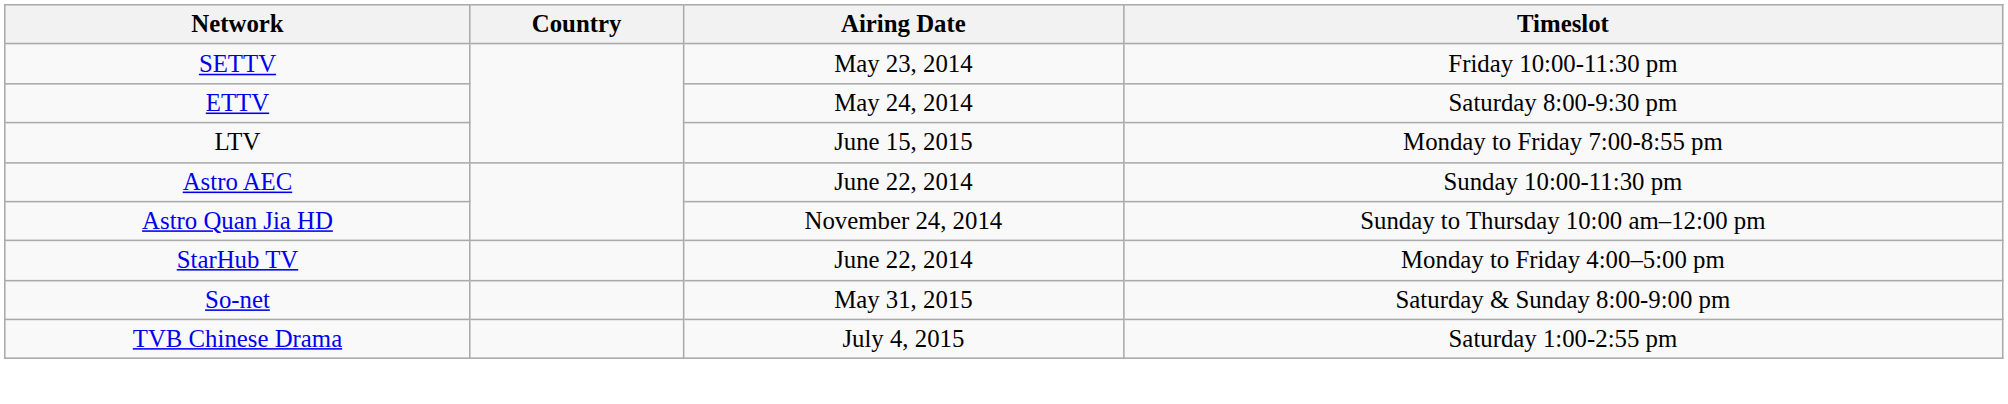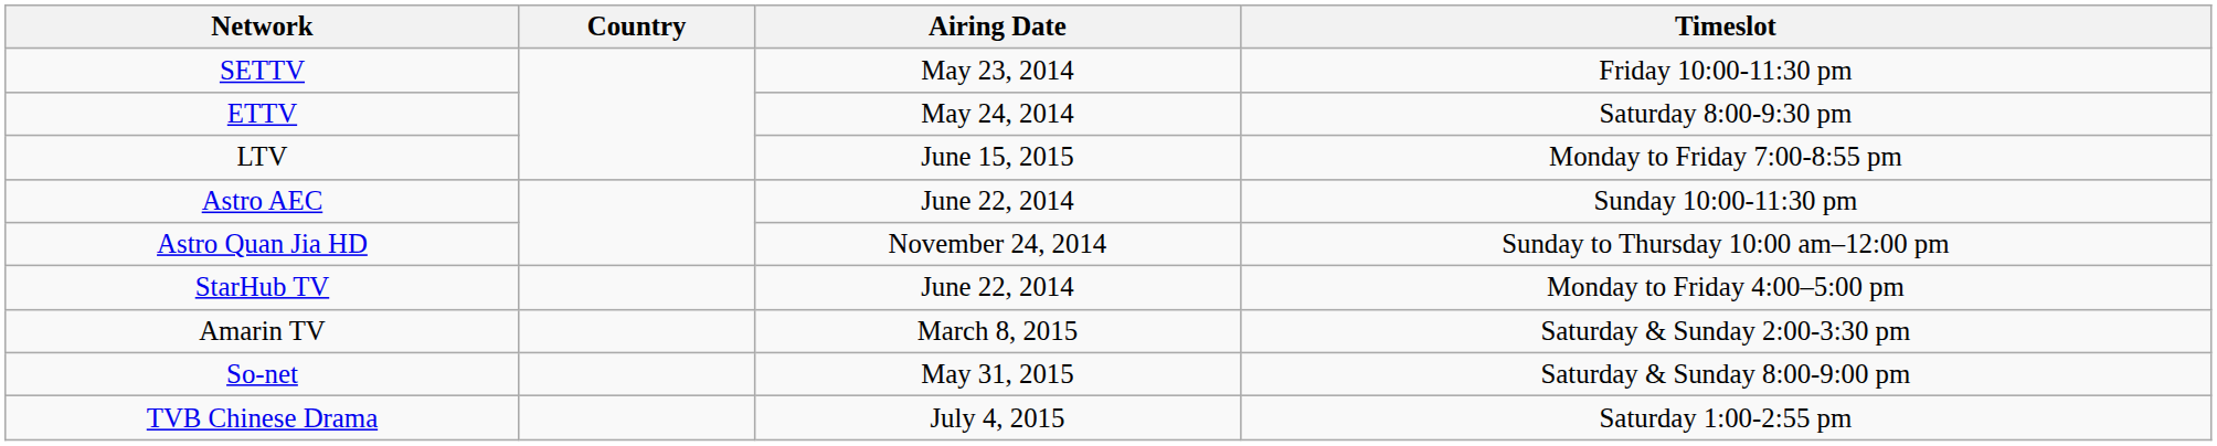 <table class="wikitable" style="text-align:center;width:65%;">
 <tr>
 <th>Network</th>
 <th>Country</th>
 <th>Airing Date</th>
 <th>Timeslot</th>
 </tr>
 <tr>
 <td><a href='#'>SETTV</a></td>
 <td rowspan=3></td>
 <td>May 23, 2014</td>
 <td>Friday 10:00-11:30 pm</td>
 </tr>
 <tr>
 <td><a href='#'>ETTV</a></td>
 <td>May 24, 2014</td>
 <td>Saturday 8:00-9:30 pm</td>
 </tr>
 <tr>
 <td>LTV</td>
 <td>June 15, 2015</td>
 <td>Monday to Friday 7:00-8:55 pm</td>
 </tr>
 <tr>
 <td><a href='#'>Astro AEC</a></td>
 <td rowspan=2></td>
 <td>June 22, 2014</td>
 <td>Sunday 10:00-11:30 pm</td>
 </tr>
 <tr>
 <td><a href='#'>Astro Quan Jia HD</a></td>
 <td>November 24, 2014</td>
 <td>Sunday to Thursday 10:00 am–12:00 pm</td>
 </tr>
 <tr>
 <td><a href='#'>StarHub TV</a></td>
 <td></td>
 <td>June 22, 2014</td>
 <td>Monday to Friday 4:00–5:00 pm</td>
 </tr>
 <tr>
+<td>Amarin TV</td>
+<td></td>
+<td>March 8, 2015</td>
+<td>Saturday & Sunday 2:00-3:30 pm</td>
+</tr>
+<tr>
 <td><a href='#'>So-net</a></td>
 <td></td>
 <td>May 31, 2015</td>
 <td>Saturday & Sunday 8:00-9:00 pm</td>
 </tr>
 <tr>
 <td><a href='#'>TVB Chinese Drama</a></td>
 <td></td>
 <td>July 4, 2015</td>
 <td>Saturday 1:00-2:55 pm</td>
 </tr>
 </table>
